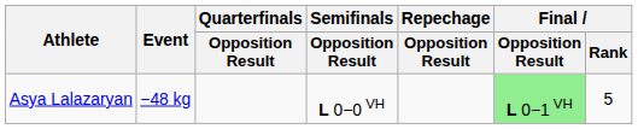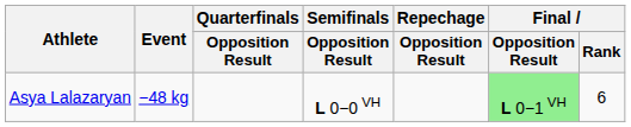 <table class="wikitable" style="text-align:center; font-size:90%">
 <tr>
 <th rowspan=2>Athlete</th>
 <th rowspan=2>Event</th>
 <th>Quarterfinals</th>
 <th>Semifinals</th>
 <th>Repechage</th>
 <th colspan=2>Final / </th>
 </tr>
 <tr style="font-size:95%">
 <th>Opposition<br>Result</th>
 <th>Opposition<br>Result</th>
 <th>Opposition<br>Result</th>
 <th>Opposition<br>Result</th>
 <th>Rank</th>
 </tr>
 <tr>
 <td align=left><a href='#'>Asya Lalazaryan</a></td>
 <td align=left><a href='#'>−48 kg</a></td>
 <td></td>
 <td><br><strong>L</strong> 0−0<sup> VH</sup></td>
 <td></td>
 <td style="background: lightgreen;"><br><strong>L</strong> 0−1<sup> VH</sup></td>
-<td>5</td>
+<td>6</td>
 </tr>
 </table>
